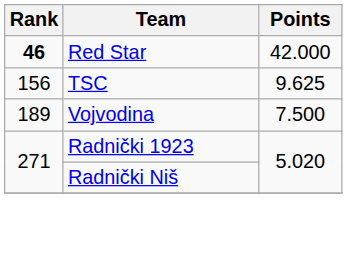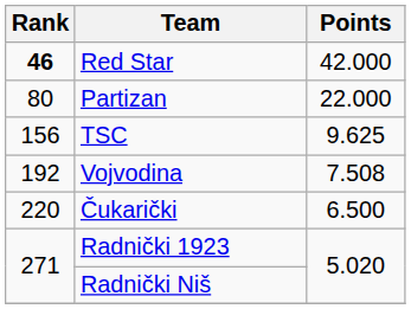 <table class="wikitable" style="text-align: center;">
 <tr>
 <th width= 40>Rank</th>
 <th width=150>Team</th>
 <th width= 60>Points</th>
 </tr>
 <tr>
 <td><strong>46</strong></td>
 <td align=left><a href='#'>Red Star</a></td>
 <td>42.000</td>
 </tr>
 <tr>
+<td>80</td>
+<td align=left><a href='#'>Partizan</a></td>
+<td>22.000</td>
+</tr>
+<tr>
 <td>156</td>
 <td align=left><a href='#'>TSC</a></td>
 <td>9.625</td>
 </tr>
 <tr>
-<td>189</td>
+<td>192</td>
 <td align=left><a href='#'>Vojvodina</a></td>
-<td>7.500</td>
+<td>7.508</td>
+</tr>
+<tr>
+<td>220</td>
+<td align=left><a href='#'>Čukarički</a></td>
+<td>6.500</td>
 </tr>
 <tr>
 <td rowspan=2>271</td>
 <td align=left><a href='#'>Radnički 1923</a></td>
 <td rowspan=2>5.020</td>
 </tr>
 <tr>
 <td align=left><a href='#'>Radnički Niš</a></td>
 </tr>
 <tr>
 </tr>
 </table>
